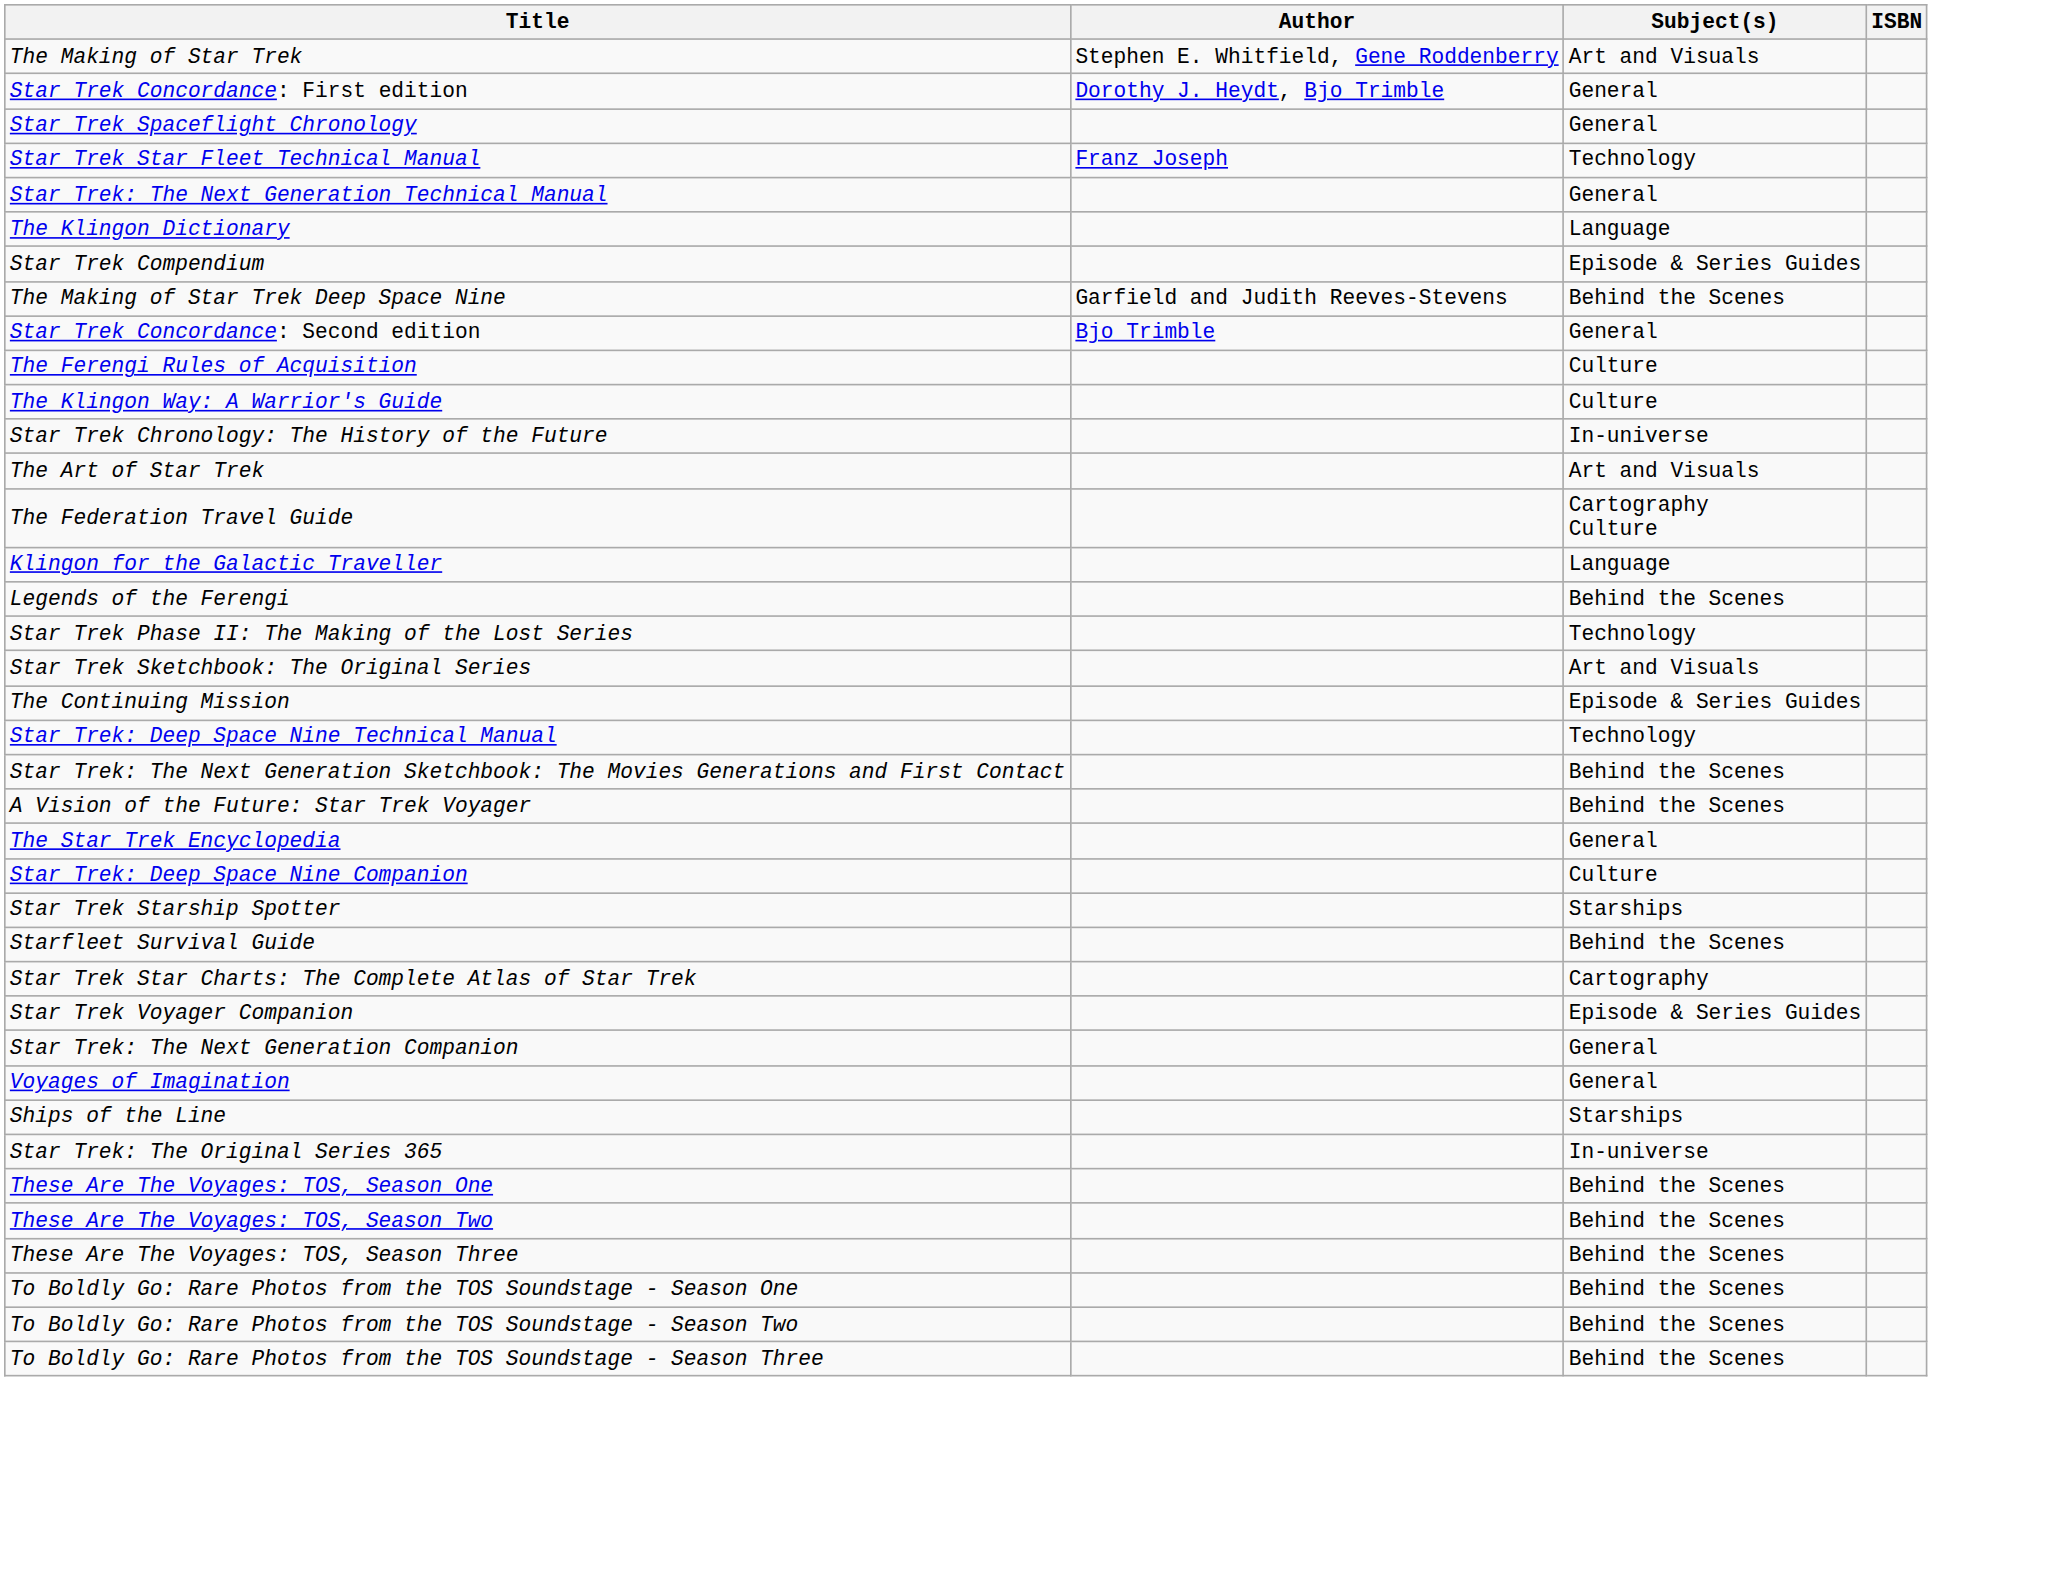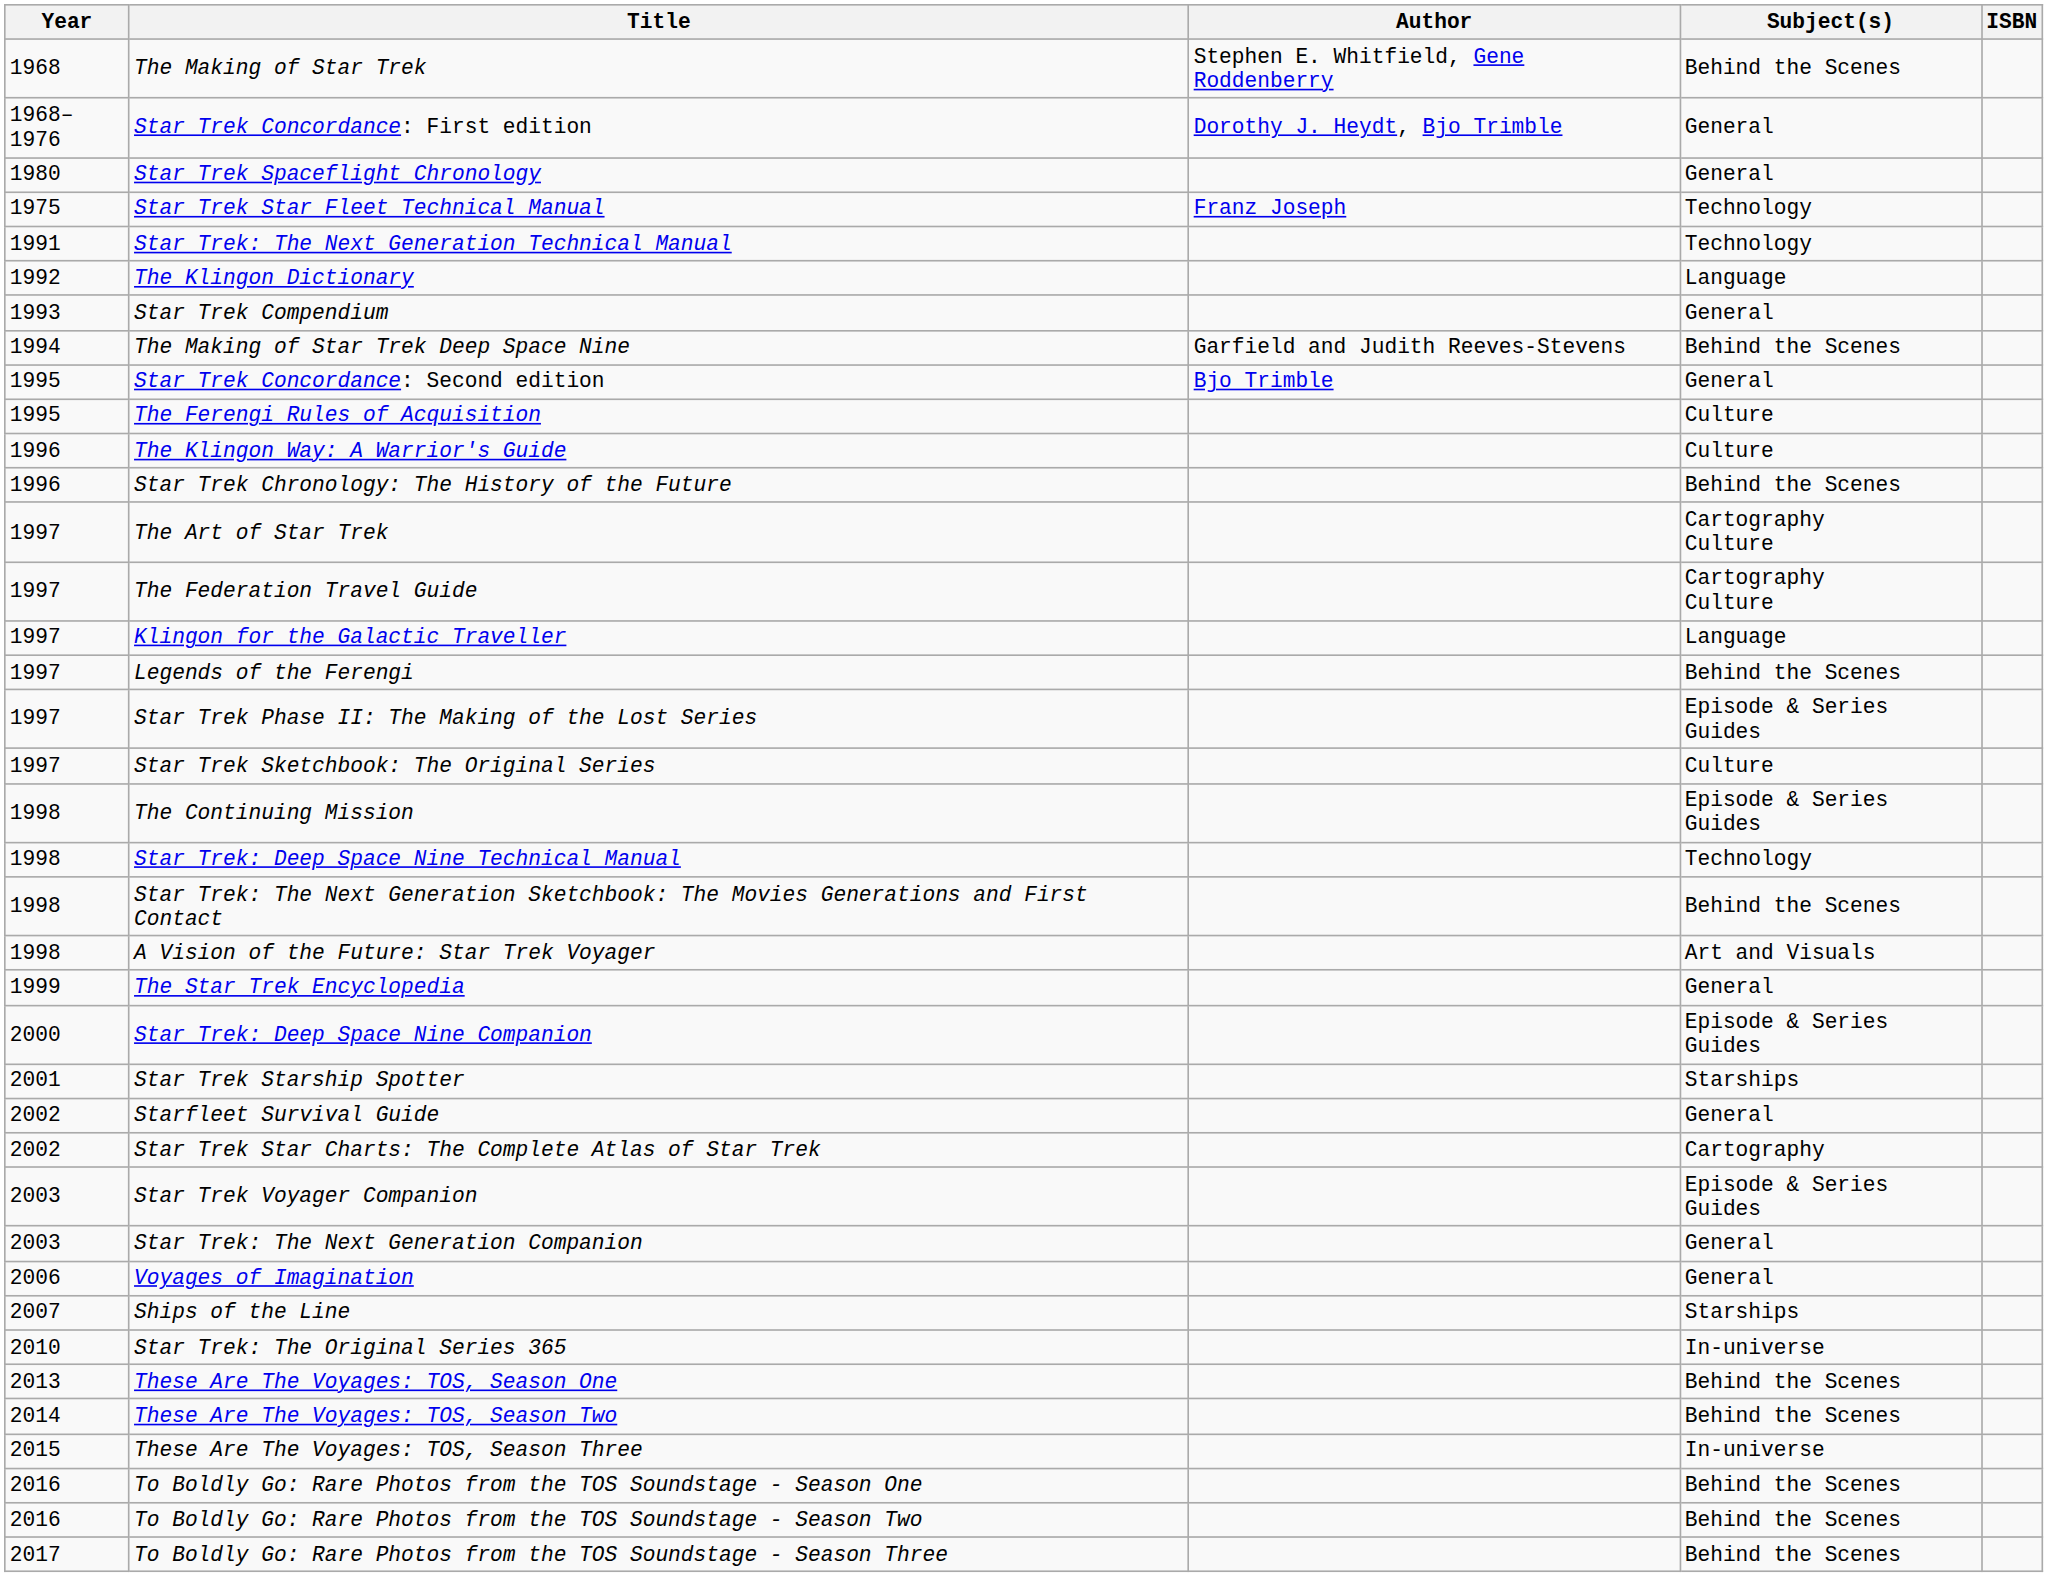 <table class="wikitable sortable">
 <tr>
+<th>Year</th>
 <th>Title</th>
 <th>Author</th>
 <th>Subject(s)</th>
 <th>ISBN</th>
 </tr>
 <tr>
+<td>1968</td>
 <td><em>The Making of Star Trek</em></td>
 <td>Stephen E. Whitfield, <a href='#'>Gene Roddenberry</a></td>
-<td>Art and Visuals</td>
+<td>Behind the Scenes</td>
 <td></td>
 </tr>
 <tr>
+<td>1968–1976</td>
 <td><em><a href='#'>Star Trek Concordance</a></em>: First edition</td>
 <td><a href='#'>Dorothy J. Heydt</a>, <a href='#'>Bjo Trimble</a></td>
 <td>General</td>
 <td></td>
 </tr>
 <tr>
+<td>1980</td>
 <td><em><a href='#'>Star Trek Spaceflight Chronology</a></em></td>
 <td></td>
 <td>General</td>
 <td></td>
 </tr>
 <tr>
+<td>1975</td>
 <td><em><a href='#'>Star Trek Star Fleet Technical Manual</a></em></td>
 <td><a href='#'>Franz Joseph</a></td>
 <td>Technology</td>
 <td></td>
 </tr>
 <tr>
+<td>1991</td>
 <td><em><a href='#'>Star Trek: The Next Generation Technical Manual</a></em></td>
 <td></td>
-<td>General</td>
+<td>Technology</td>
 <td></td>
 </tr>
 <tr>
+<td>1992</td>
 <td><em><a href='#'>The Klingon Dictionary</a></em></td>
 <td></td>
 <td>Language</td>
 <td></td>
 </tr>
 <tr>
+<td>1993</td>
 <td><em>Star Trek Compendium</em></td>
 <td></td>
-<td>Episode & Series Guides</td>
+<td>General</td>
 <td></td>
 </tr>
 <tr>
+<td>1994</td>
 <td><em>The Making of Star Trek Deep Space Nine</em></td>
 <td>Garfield and Judith Reeves-Stevens</td>
 <td>Behind the Scenes</td>
 <td></td>
 </tr>
 <tr>
+<td>1995</td>
 <td><em><a href='#'>Star Trek Concordance</a></em>: Second edition</td>
 <td><a href='#'>Bjo Trimble</a></td>
 <td>General</td>
 <td></td>
 </tr>
 <tr>
+<td>1995</td>
 <td><em><a href='#'>The Ferengi Rules of Acquisition</a></em></td>
 <td></td>
 <td>Culture</td>
 <td></td>
 </tr>
 <tr>
+<td>1996</td>
 <td><em><a href='#'>The Klingon Way: A Warrior's Guide</a></em></td>
 <td></td>
 <td>Culture</td>
 <td></td>
 </tr>
 <tr>
+<td>1996</td>
 <td><em>Star Trek Chronology: The History of the Future</em></td>
 <td></td>
-<td>In-universe</td>
+<td>Behind the Scenes</td>
 <td></td>
 </tr>
 <tr>
+<td>1997</td>
 <td><em>The Art of Star Trek</em></td>
 <td></td>
-<td>Art and Visuals</td>
+<td>Cartography<br>Culture</td>
 <td></td>
 </tr>
 <tr>
+<td>1997</td>
 <td><em>The Federation Travel Guide</em></td>
 <td></td>
 <td>Cartography<br>Culture</td>
 <td></td>
 </tr>
 <tr>
+<td>1997</td>
 <td><em><a href='#'>Klingon for the Galactic Traveller</a></em></td>
 <td></td>
 <td>Language</td>
 <td></td>
 </tr>
 <tr>
+<td>1997</td>
 <td><em>Legends of the Ferengi</em></td>
 <td></td>
 <td>Behind the Scenes</td>
 <td></td>
 </tr>
 <tr>
+<td>1997</td>
 <td><em>Star Trek Phase II: The Making of the Lost Series</em></td>
 <td></td>
-<td>Technology</td>
+<td>Episode & Series Guides</td>
 <td></td>
 </tr>
 <tr>
+<td>1997</td>
 <td><em>Star Trek Sketchbook: The Original Series</em></td>
 <td></td>
-<td>Art and Visuals</td>
+<td>Culture</td>
 <td></td>
 </tr>
 <tr>
+<td>1998</td>
 <td><em>The Continuing Mission</em></td>
 <td></td>
 <td>Episode & Series Guides</td>
 <td></td>
 </tr>
 <tr>
+<td>1998</td>
 <td><em><a href='#'>Star Trek: Deep Space Nine Technical Manual</a></em></td>
 <td></td>
 <td>Technology</td>
 <td></td>
 </tr>
 <tr>
+<td>1998</td>
 <td><em>Star Trek: The Next Generation Sketchbook: The Movies Generations and First Contact</em></td>
 <td></td>
 <td>Behind the Scenes</td>
 <td></td>
 </tr>
 <tr>
+<td>1998</td>
 <td><em>A Vision of the Future: Star Trek Voyager</em></td>
 <td></td>
-<td>Behind the Scenes</td>
+<td>Art and Visuals</td>
 <td></td>
 </tr>
 <tr>
+<td>1999</td>
 <td><em><a href='#'>The Star Trek Encyclopedia</a></em></td>
 <td></td>
 <td>General</td>
 <td></td>
 </tr>
 <tr>
+<td>2000</td>
 <td><em><a href='#'>Star Trek: Deep Space Nine Companion</a></em></td>
 <td></td>
-<td>Culture</td>
+<td>Episode & Series Guides</td>
 <td></td>
 </tr>
 <tr>
+<td>2001</td>
 <td><em>Star Trek Starship Spotter</em></td>
 <td></td>
 <td>Starships</td>
 <td></td>
 </tr>
 <tr>
+<td>2002</td>
 <td><em>Starfleet Survival Guide</em></td>
 <td></td>
-<td>Behind the Scenes</td>
+<td>General</td>
 <td></td>
 </tr>
 <tr>
+<td>2002</td>
 <td><em>Star Trek Star Charts: The Complete Atlas of Star Trek</em></td>
 <td></td>
 <td>Cartography</td>
 <td></td>
 </tr>
 <tr>
+<td>2003</td>
 <td><em>Star Trek Voyager Companion</em></td>
 <td></td>
 <td>Episode & Series Guides</td>
 <td></td>
 </tr>
 <tr>
+<td>2003</td>
 <td><em>Star Trek: The Next Generation Companion</em></td>
 <td></td>
 <td>General</td>
 <td></td>
 </tr>
 <tr>
+<td>2006</td>
 <td><em><a href='#'>Voyages of Imagination</a></em></td>
 <td></td>
 <td>General</td>
 <td></td>
 </tr>
 <tr>
+<td>2007</td>
 <td><em>Ships of the Line</em></td>
 <td></td>
 <td>Starships</td>
 <td></td>
 </tr>
 <tr>
+<td>2010</td>
 <td><em>Star Trek: The Original Series 365</em></td>
 <td></td>
 <td>In-universe</td>
 <td></td>
 </tr>
 <tr>
+<td>2013</td>
 <td><em><a href='#'>These Are The Voyages: TOS, Season One</a></em></td>
 <td></td>
 <td>Behind the Scenes</td>
 <td></td>
 </tr>
 <tr>
+<td>2014</td>
 <td><em><a href='#'>These Are The Voyages: TOS, Season Two</a></em></td>
 <td></td>
 <td>Behind the Scenes</td>
 <td></td>
 </tr>
 <tr>
+<td>2015</td>
 <td><em>These Are The Voyages: TOS, Season Three</em></td>
 <td></td>
-<td>Behind the Scenes</td>
+<td>In-universe</td>
 <td></td>
 </tr>
 <tr>
+<td>2016</td>
 <td><em>To Boldly Go: Rare Photos from the TOS Soundstage - Season One</em></td>
 <td></td>
 <td>Behind the Scenes</td>
 <td></td>
 </tr>
 <tr>
+<td>2016</td>
 <td><em>To Boldly Go: Rare Photos from the TOS Soundstage - Season Two</em></td>
 <td></td>
 <td>Behind the Scenes</td>
 <td></td>
 </tr>
 <tr>
+<td>2017</td>
 <td><em>To Boldly Go: Rare Photos from the TOS Soundstage - Season Three</em></td>
 <td></td>
 <td>Behind the Scenes</td>
 <td></td>
 </tr>
 </table>
